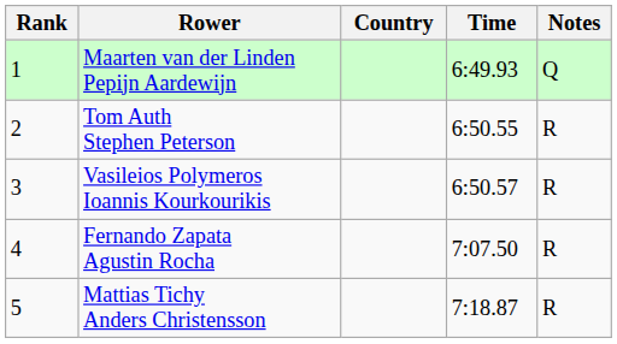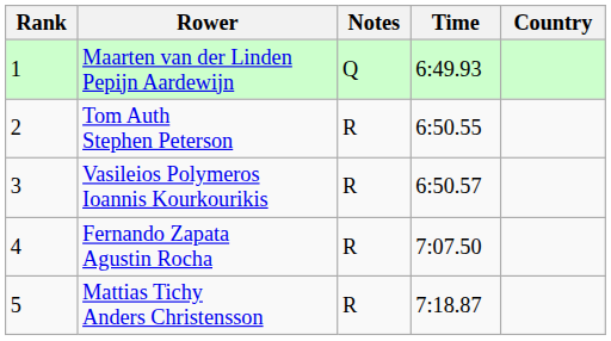 <table class="wikitable sortable" width=50%>
 <tr>
 <th>Rank</th>
 <th>Rower</th>
+<th>Notes</th>
+<th>Time</th>
 <th>Country</th>
-<th>Time</th>
-<th>Notes</th>
 </tr>
 <tr bgcolor=ccffcc>
 <td>1</td>
 <td><a href='#'>Maarten van der Linden</a><br><a href='#'>Pepijn Aardewijn</a></td>
+<td>Q</td>
+<td>6:49.93</td>
 <td></td>
-<td>6:49.93</td>
-<td>Q</td>
 </tr>
 <tr>
 <td>2</td>
 <td><a href='#'>Tom Auth</a><br><a href='#'>Stephen Peterson</a></td>
+<td>R</td>
+<td>6:50.55</td>
 <td></td>
-<td>6:50.55</td>
-<td>R</td>
 </tr>
 <tr>
 <td>3</td>
 <td><a href='#'>Vasileios Polymeros</a> <br> <a href='#'>Ioannis Kourkourikis</a></td>
+<td>R</td>
+<td>6:50.57</td>
 <td></td>
-<td>6:50.57</td>
-<td>R</td>
 </tr>
 <tr>
 <td>4</td>
 <td><a href='#'>Fernando Zapata</a> <br> <a href='#'>Agustin Rocha</a></td>
+<td>R</td>
+<td>7:07.50</td>
 <td></td>
-<td>7:07.50</td>
-<td>R</td>
 </tr>
 <tr>
 <td>5</td>
 <td><a href='#'>Mattias Tichy</a> <br> <a href='#'>Anders Christensson</a></td>
+<td>R</td>
+<td>7:18.87</td>
 <td></td>
-<td>7:18.87</td>
-<td>R</td>
 </tr>
 </table>
